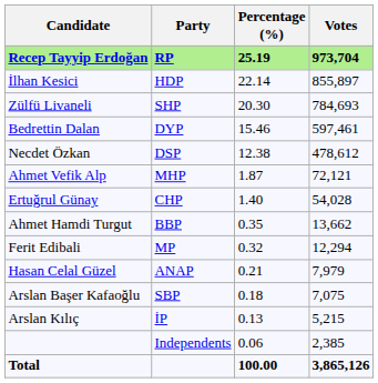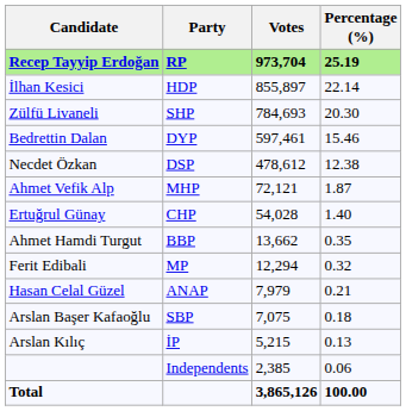 <table class="wikitable sortable" style="border:1px solid #8888aa; background-color:#f7f8ff; padding:0px; font-size:90%;">
 <tr>
 <th>Candidate</th>
 <th>Party</th>
+<th>Votes</th>
 <th>Percentage<br>(%)</th>
-<th>Votes</th>
 </tr>
 <tr style="background: #B0EE90;">
 <td><strong><a href='#'>Recep Tayyip Erdoğan</a></strong></td>
 <td><strong><a href='#'>RP</a></strong></td>
+<td><strong>973,704</strong></td>
 <td><strong>25.19</strong></td>
-<td><strong>973,704</strong></td>
 </tr>
 <tr>
 <td><a href='#'>İlhan Kesici</a></td>
 <td><a href='#'>HDP</a></td>
+<td>855,897</td>
 <td>22.14</td>
-<td>855,897</td>
 </tr>
 <tr>
 <td><a href='#'>Zülfü Livaneli</a></td>
 <td><a href='#'>SHP</a></td>
+<td>784,693</td>
 <td>20.30</td>
-<td>784,693</td>
 </tr>
 <tr>
 <td><a href='#'>Bedrettin Dalan</a></td>
 <td><a href='#'>DYP</a></td>
+<td>597,461</td>
 <td>15.46</td>
-<td>597,461</td>
 </tr>
 <tr>
 <td>Necdet Özkan</td>
 <td><a href='#'>DSP</a></td>
+<td>478,612</td>
 <td>12.38</td>
-<td>478,612</td>
 </tr>
 <tr>
 <td><a href='#'>Ahmet Vefik Alp</a></td>
 <td><a href='#'>MHP</a></td>
+<td>72,121</td>
 <td>1.87</td>
-<td>72,121</td>
 </tr>
 <tr>
 <td><a href='#'>Ertuğrul Günay</a></td>
 <td><a href='#'>CHP</a></td>
+<td>54,028</td>
 <td>1.40</td>
-<td>54,028</td>
 </tr>
 <tr>
 <td>Ahmet Hamdi Turgut</td>
 <td><a href='#'>BBP</a></td>
+<td>13,662</td>
 <td>0.35</td>
-<td>13,662</td>
 </tr>
 <tr>
 <td>Ferit Edibali</td>
 <td><a href='#'>MP</a></td>
+<td>12,294</td>
 <td>0.32</td>
-<td>12,294</td>
 </tr>
 <tr>
 <td><a href='#'>Hasan Celal Güzel</a></td>
 <td><a href='#'>ANAP</a></td>
+<td>7,979</td>
 <td>0.21</td>
-<td>7,979</td>
 </tr>
 <tr>
 <td>Arslan Başer Kafaoğlu</td>
 <td><a href='#'>SBP</a></td>
+<td>7,075</td>
 <td>0.18</td>
-<td>7,075</td>
 </tr>
 <tr>
 <td>Arslan Kılıç</td>
 <td><a href='#'>İP</a></td>
+<td>5,215</td>
 <td>0.13</td>
-<td>5,215</td>
 </tr>
 <tr>
 <td></td>
 <td><a href='#'>Independents</a></td>
+<td>2,385</td>
 <td>0.06</td>
-<td>2,385</td>
 </tr>
 <tr>
 <td><strong>Total</strong></td>
 <td></td>
+<td><strong>3,865,126</strong></td>
 <td><strong>100.00</strong></td>
-<td><strong>3,865,126</strong></td>
 </tr>
 </table>
